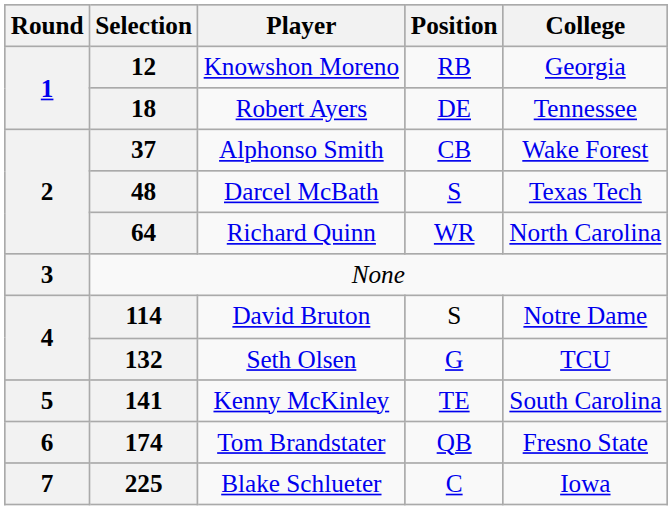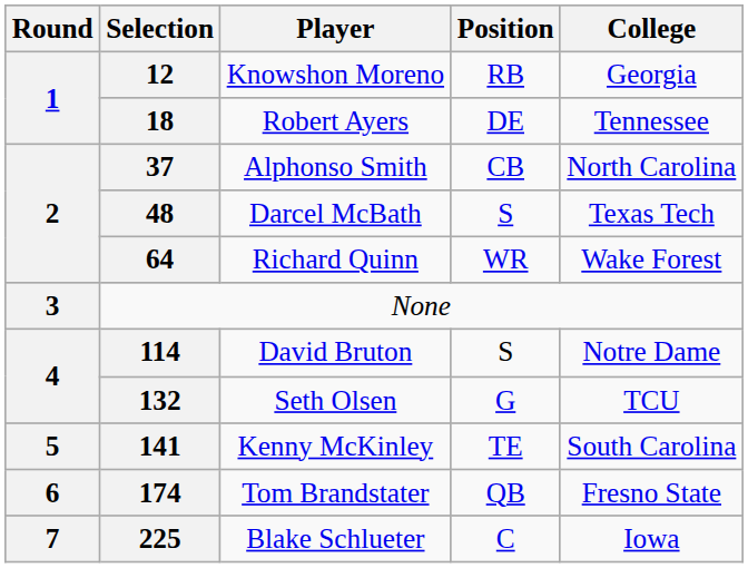 <table class="wikitable" style="font-size: 95%; text-align: center;">
 <tr>
 <th>Round</th>
 <th>Selection</th>
 <th>Player</th>
 <th>Position</th>
 <th>College</th>
 </tr>
 <tr>
 <th rowspan="2"><a href='#'>1</a></th>
 <th>12</th>
 <td><a href='#'>Knowshon Moreno</a></td>
 <td><a href='#'>RB</a></td>
 <td><a href='#'>Georgia</a></td>
 </tr>
 <tr>
 <th>18</th>
 <td><a href='#'>Robert Ayers</a></td>
 <td><a href='#'>DE</a></td>
 <td><a href='#'>Tennessee</a></td>
 </tr>
 <tr>
 <th rowspan="3">2</th>
 <th>37</th>
 <td><a href='#'>Alphonso Smith</a></td>
 <td><a href='#'>CB</a></td>
-<td><a href='#'>Wake Forest</a></td>
+<td><a href='#'>North Carolina</a></td>
 </tr>
 <tr>
 <th>48</th>
 <td><a href='#'>Darcel McBath</a></td>
 <td><a href='#'>S</a></td>
 <td><a href='#'>Texas Tech</a></td>
 </tr>
 <tr>
 <th>64</th>
 <td><a href='#'>Richard Quinn</a></td>
 <td><a href='#'>WR</a></td>
-<td><a href='#'>North Carolina</a></td>
+<td><a href='#'>Wake Forest</a></td>
 </tr>
 <tr>
 <th>3</th>
 <td colspan="4"><em>None</em></td>
 </tr>
 <tr>
 <th rowspan="2">4</th>
 <th>114</th>
 <td><a href='#'>David Bruton</a></td>
 <td>S</td>
 <td><a href='#'>Notre Dame</a></td>
 </tr>
 <tr>
 <th>132</th>
 <td><a href='#'>Seth Olsen</a></td>
 <td><a href='#'>G</a></td>
 <td style="text-align:center;"><a href='#'>TCU</a></td>
 </tr>
 <tr>
 <th>5</th>
 <th>141</th>
 <td><a href='#'>Kenny McKinley</a></td>
 <td><a href='#'>TE</a></td>
 <td><a href='#'>South Carolina</a></td>
 </tr>
 <tr>
 <th>6</th>
 <th>174</th>
 <td><a href='#'>Tom Brandstater</a></td>
 <td><a href='#'>QB</a></td>
 <td><a href='#'>Fresno State</a></td>
 </tr>
 <tr>
 <th>7</th>
 <th>225</th>
 <td><a href='#'>Blake Schlueter</a></td>
 <td><a href='#'>C</a></td>
 <td><a href='#'>Iowa</a></td>
 </tr>
 </table>
